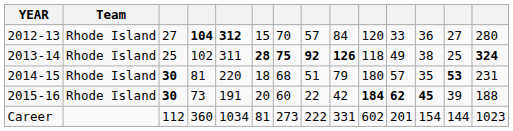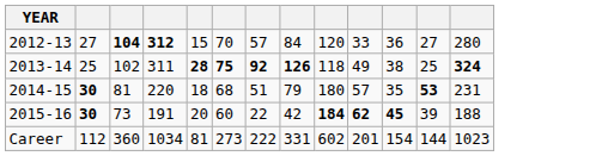 <table class="wikitable">
 <tr>
 <th>YEAR</th>
-<th>Team</th>
 <th></th>
 <th></th>
 <th></th>
 <th></th>
 <th></th>
 <th></th>
 <th></th>
 <th></th>
 <th></th>
 <th></th>
 <th></th>
 <th></th>
 </tr>
 <tr>
 <td>2012-13</td>
-<td>Rhode Island</td>
 <td>27</td>
 <td><strong>104</strong></td>
 <td><strong>312</strong></td>
 <td>15</td>
 <td>70</td>
 <td>57</td>
 <td>84</td>
 <td>120</td>
 <td>33</td>
 <td>36</td>
 <td>27</td>
 <td>280</td>
 </tr>
 <tr>
 <td>2013-14</td>
-<td>Rhode Island</td>
 <td>25</td>
 <td>102</td>
 <td>311</td>
 <td><strong>28</strong></td>
 <td><strong>75</strong></td>
 <td><strong>92</strong></td>
 <td><strong>126</strong></td>
 <td>118</td>
 <td>49</td>
 <td>38</td>
 <td>25</td>
 <td><strong>324</strong></td>
 </tr>
 <tr>
 <td>2014-15</td>
-<td>Rhode Island</td>
 <td><strong>30</strong></td>
 <td>81</td>
 <td>220</td>
 <td>18</td>
 <td>68</td>
 <td>51</td>
 <td>79</td>
 <td>180</td>
 <td>57</td>
 <td>35</td>
 <td><strong>53</strong></td>
 <td>231</td>
 </tr>
 <tr>
 <td>2015-16</td>
-<td>Rhode Island</td>
 <td><strong>30</strong></td>
 <td>73</td>
 <td>191</td>
 <td>20</td>
 <td>60</td>
 <td>22</td>
 <td>42</td>
 <td><strong>184</strong></td>
 <td><strong>62</strong></td>
 <td><strong>45</strong></td>
 <td>39</td>
 <td>188</td>
 </tr>
 <tr>
 <td>Career</td>
-<td></td>
 <td>112</td>
 <td>360</td>
 <td>1034</td>
 <td>81</td>
 <td>273</td>
 <td>222</td>
 <td>331</td>
 <td>602</td>
 <td>201</td>
 <td>154</td>
 <td>144</td>
 <td>1023</td>
 </tr>
 </table>
